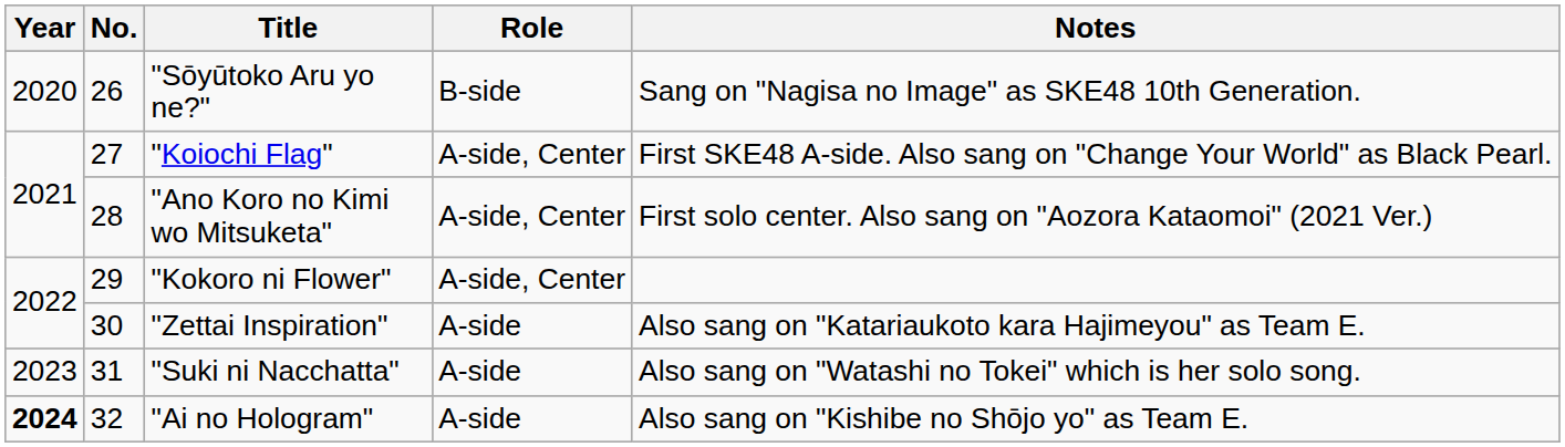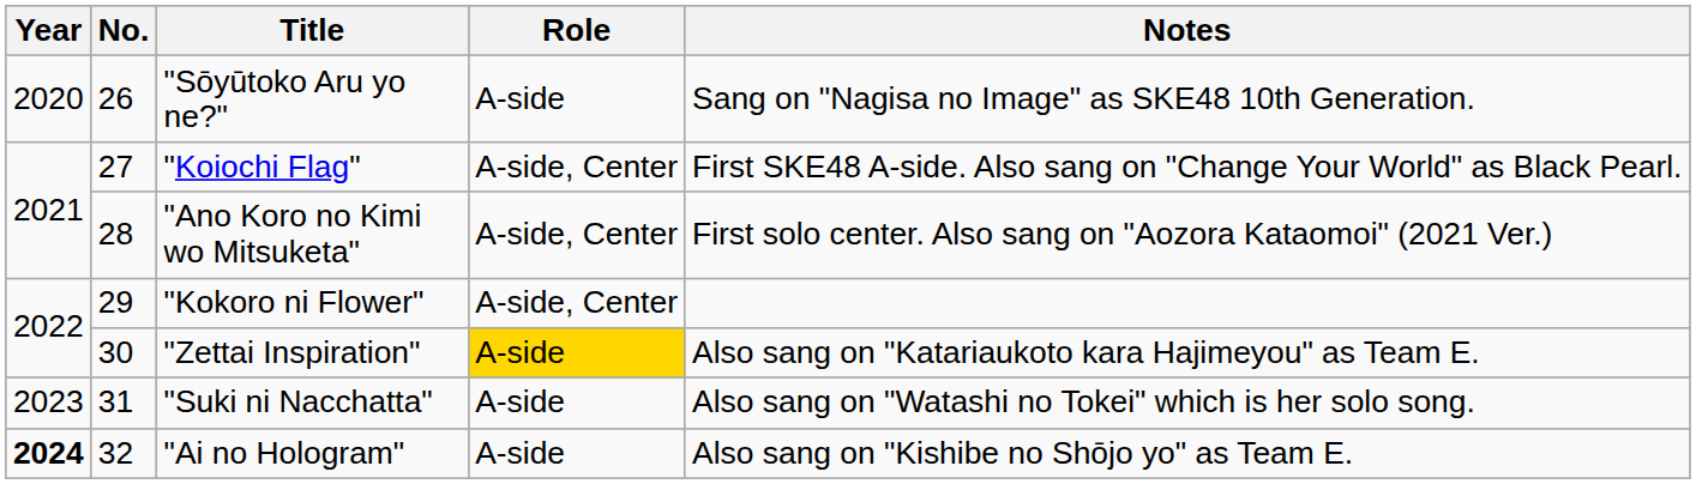 <table class="wikitable sortable">
 <tr>
 <th>Year</th>
 <th data-sort-type="number">No. </th>
 <th style="width:150px;">Title </th>
 <th>Role </th>
 <th class="unsortable">Notes </th>
 </tr>
 <tr>
 <td>2020</td>
 <td>26</td>
 <td>"Sōyūtoko Aru yo ne?"</td>
-<td>B-side</td>
+<td>A-side</td>
 <td>Sang on "Nagisa no Image" as SKE48 10th Generation.</td>
 </tr>
 <tr>
 <td rowspan="2">2021</td>
 <td>27</td>
 <td>"<a href='#'>Koiochi Flag</a>"</td>
 <td>A-side, Center</td>
 <td>First SKE48 A-side. Also sang on "Change Your World" as Black Pearl.</td>
 </tr>
 <tr>
 <td>28</td>
 <td>"Ano Koro no Kimi wo Mitsuketa"</td>
 <td>A-side, Center</td>
 <td>First solo center. Also sang on "Aozora Kataomoi" (2021 Ver.)</td>
 </tr>
 <tr>
 <td rowspan="2">2022</td>
 <td>29</td>
 <td>"Kokoro ni Flower"</td>
 <td>A-side, Center</td>
 <td></td>
 </tr>
 <tr>
 <td>30</td>
 <td>"Zettai Inspiration"</td>
-<td>A-side</td>
+<td style="background: gold;">A-side</td>
 <td>Also sang on "Katariaukoto kara Hajimeyou" as Team E.</td>
 </tr>
 <tr>
 <td>2023</td>
 <td>31</td>
 <td>"Suki ni Nacchatta"</td>
 <td>A-side</td>
 <td>Also sang on "Watashi no Tokei" which is her solo song.</td>
 </tr>
 <tr>
 <td><strong>2024</strong></td>
 <td>32</td>
 <td>"Ai no Hologram"</td>
 <td>A-side</td>
 <td>Also sang on "Kishibe no Shōjo yo" as Team E.</td>
 </tr>
 </table>
